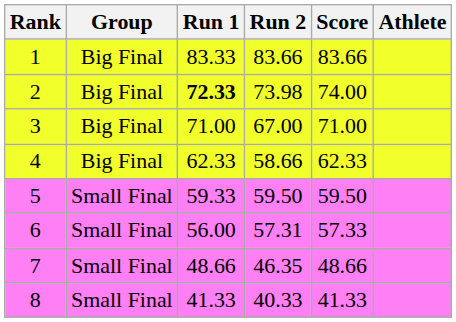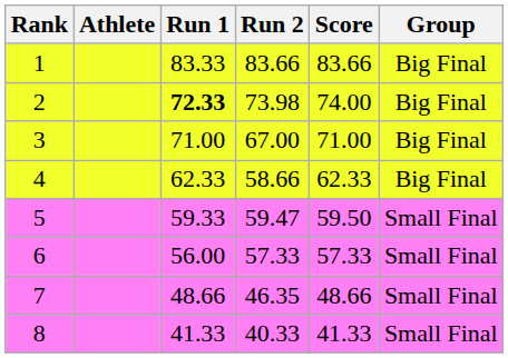 <table class="wikitable" style="text-align:center">
 <tr>
 <th>Rank</th>
-<th>Group</th>
+<th>Athlete</th>
 <th>Run 1</th>
 <th>Run 2</th>
 <th>Score</th>
-<th>Athlete</th>
+<th>Group</th>
 </tr>
 <tr bgcolor=f1ff2b>
 <td>1</td>
-<td>Big Final</td>
+<td align=left></td>
 <td>83.33</td>
 <td>83.66</td>
 <td>83.66</td>
-<td align=left></td>
+<td>Big Final</td>
 </tr>
 <tr bgcolor=f1ff2b>
 <td>2</td>
-<td>Big Final</td>
+<td align=left></td>
 <td><strong>72.33</strong></td>
 <td>73.98</td>
 <td>74.00</td>
-<td align=left></td>
+<td>Big Final</td>
 </tr>
 <tr bgcolor=f1ff2b>
 <td>3</td>
-<td>Big Final</td>
+<td align=left></td>
 <td>71.00</td>
 <td>67.00</td>
 <td>71.00</td>
-<td align=left></td>
+<td>Big Final</td>
 </tr>
 <tr bgcolor=f1ff2b>
 <td>4</td>
-<td>Big Final</td>
+<td align=left></td>
 <td>62.33</td>
 <td>58.66</td>
 <td>62.33</td>
-<td align=left></td>
+<td>Big Final</td>
 </tr>
 <tr bgcolor=ff7ff5>
 <td>5</td>
+<td align=left></td>
+<td>59.33</td>
+<td>59.47</td>
+<td>59.50</td>
 <td>Small Final</td>
-<td>59.33</td>
-<td>59.50</td>
-<td>59.50</td>
-<td align=left></td>
 </tr>
 <tr bgcolor=ff7ff5>
 <td>6</td>
+<td align=left></td>
+<td>56.00</td>
+<td>57.33</td>
+<td>57.33</td>
 <td>Small Final</td>
-<td>56.00</td>
-<td>57.31</td>
-<td>57.33</td>
-<td align=left></td>
 </tr>
 <tr bgcolor=ff7ff5>
 <td>7</td>
-<td>Small Final</td>
+<td align=left></td>
 <td>48.66</td>
 <td>46.35</td>
 <td>48.66</td>
-<td align=left></td>
+<td>Small Final</td>
 </tr>
 <tr bgcolor=ff7ff5>
 <td>8</td>
-<td>Small Final</td>
+<td align=left></td>
 <td>41.33</td>
 <td>40.33</td>
 <td>41.33</td>
-<td align=left></td>
+<td>Small Final</td>
 </tr>
 </table>
